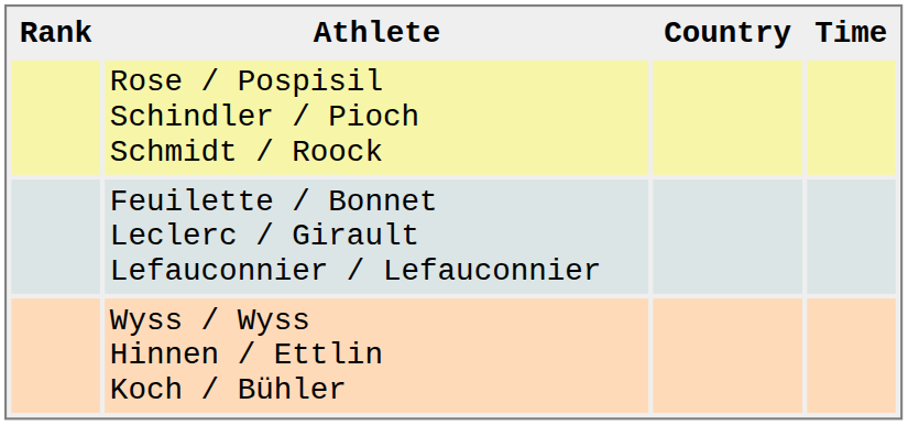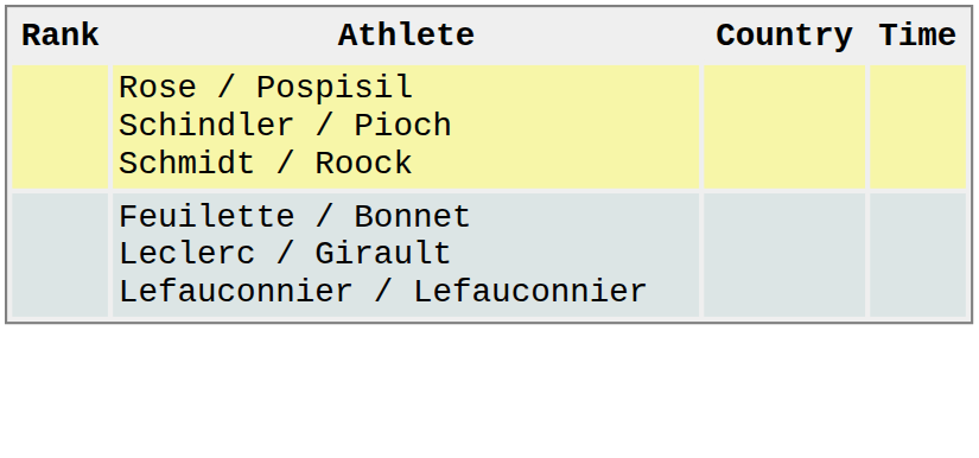 <table style="border-style:solid;border-width:1px;border-color:#808080;background-color:#EFEFEF" cellspacing="2" cellpadding="2" width="385px">
 <tr bgcolor="#EFEFEF">
 <th>Rank</th>
 <th>Athlete</th>
 <th>Country</th>
 <th>Time</th>
 </tr>
 <tr bgcolor="#F7F6A8" >
 <td align=center></td>
 <td>Rose / Pospisil<br>Schindler / Pioch<br>Schmidt / Roock</td>
 <td></td>
 <td align="right"></td>
 </tr>
 <tr bgcolor="#DCE5E5">
 <td align=center></td>
 <td>Feuilette / Bonnet<br>Leclerc / Girault<br>Lefauconnier / Lefauconnier</td>
 <td></td>
 <td align="right"></td>
 </tr>
-<tr bgcolor="#FFDAB9">
-<td align=center></td>
-<td>Wyss / Wyss<br>Hinnen / Ettlin<br>Koch / Bühler</td>
-<td></td>
-<td align="right"></td>
-</tr>
 </table>
